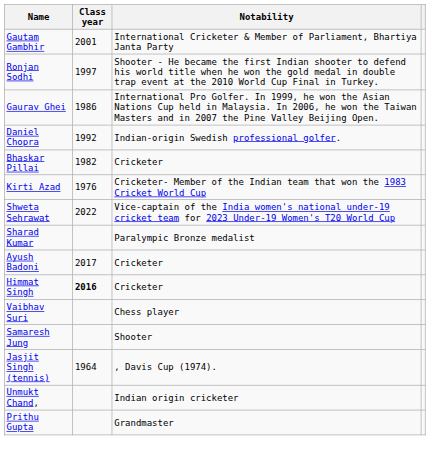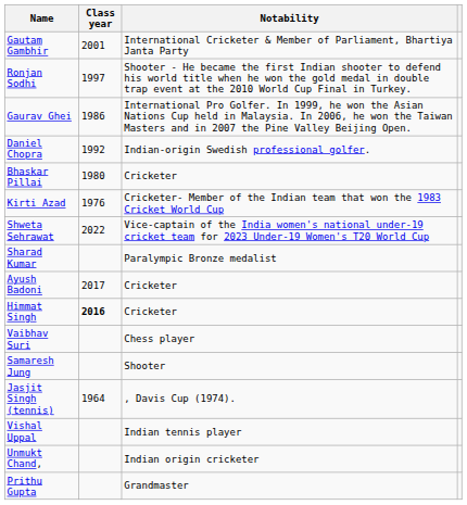 <table class="wikitable">
 <tr>
 <th>Name</th>
 <th>Class year</th>
 <th>Notability</th>
 <th></th>
 </tr>
 <tr>
 <td><a href='#'>Gautam Gambhir</a></td>
 <td>2001</td>
 <td>International Cricketer & Member of Parliament, Bhartiya Janta Party</td>
 <td></td>
 </tr>
 <tr>
 <td><a href='#'>Ronjan Sodhi</a></td>
 <td>1997</td>
 <td>Shooter - He became the first Indian shooter to defend his world title when he won the gold medal in double trap event at the 2010 World Cup Final in Turkey.</td>
 <td></td>
 </tr>
 <tr>
 <td><a href='#'>Gaurav Ghei</a></td>
 <td>1986</td>
 <td>International Pro Golfer. In 1999, he won the Asian Nations Cup held in Malaysia. In 2006, he won the Taiwan Masters and in 2007 the Pine Valley Beijing Open.</td>
 <td></td>
 </tr>
 <tr>
 <td><a href='#'>Daniel Chopra</a></td>
 <td>1992</td>
 <td>Indian-origin Swedish <a href='#'>professional golfer</a>.</td>
 <td></td>
 </tr>
 <tr>
 <td><a href='#'>Bhaskar Pillai</a></td>
-<td>1982</td>
+<td>1980</td>
 <td>Cricketer</td>
 <td></td>
 </tr>
 <tr>
 <td><a href='#'>Kirti Azad</a></td>
 <td>1976</td>
 <td>Cricketer- Member of the Indian team that won the <a href='#'>1983 Cricket World Cup</a></td>
 <td></td>
 </tr>
 <tr>
 <td><a href='#'>Shweta Sehrawat</a></td>
 <td>2022</td>
 <td>Vice-captain of the <a href='#'>India women's national under-19 cricket team</a> for <a href='#'>2023 Under-19 Women's T20 World Cup</a></td>
 <td></td>
 </tr>
 <tr>
 <td><a href='#'>Sharad Kumar</a></td>
 <td></td>
 <td>Paralympic Bronze medalist</td>
 <td></td>
 </tr>
 <tr>
 <td><a href='#'>Ayush Badoni</a></td>
 <td>2017</td>
 <td>Cricketer</td>
 <td></td>
 </tr>
 <tr>
 <td><a href='#'>Himmat Singh</a></td>
 <td><strong>2016</strong></td>
 <td>Cricketer</td>
 <td></td>
 </tr>
 <tr>
 <td><a href='#'>Vaibhav Suri</a></td>
 <td></td>
 <td>Chess player</td>
 <td></td>
 </tr>
 <tr>
 <td><a href='#'>Samaresh Jung</a></td>
 <td></td>
 <td>Shooter</td>
 <td></td>
 </tr>
 <tr>
 <td><a href='#'>Jasjit Singh (tennis)</a></td>
 <td>1964</td>
 <td>, Davis Cup (1974).</td>
 <td></td>
 </tr>
 <tr>
+<td><a href='#'>Vishal Uppal</a></td>
+<td></td>
+<td>Indian tennis player</td>
+<td></td>
+</tr>
+<tr>
 <td><a href='#'>Unmukt Chand</a>,</td>
 <td></td>
 <td>Indian origin cricketer</td>
 <td></td>
 </tr>
 <tr>
 <td><a href='#'>Prithu Gupta</a></td>
 <td></td>
 <td>Grandmaster</td>
 <td></td>
 </tr>
 </table>
